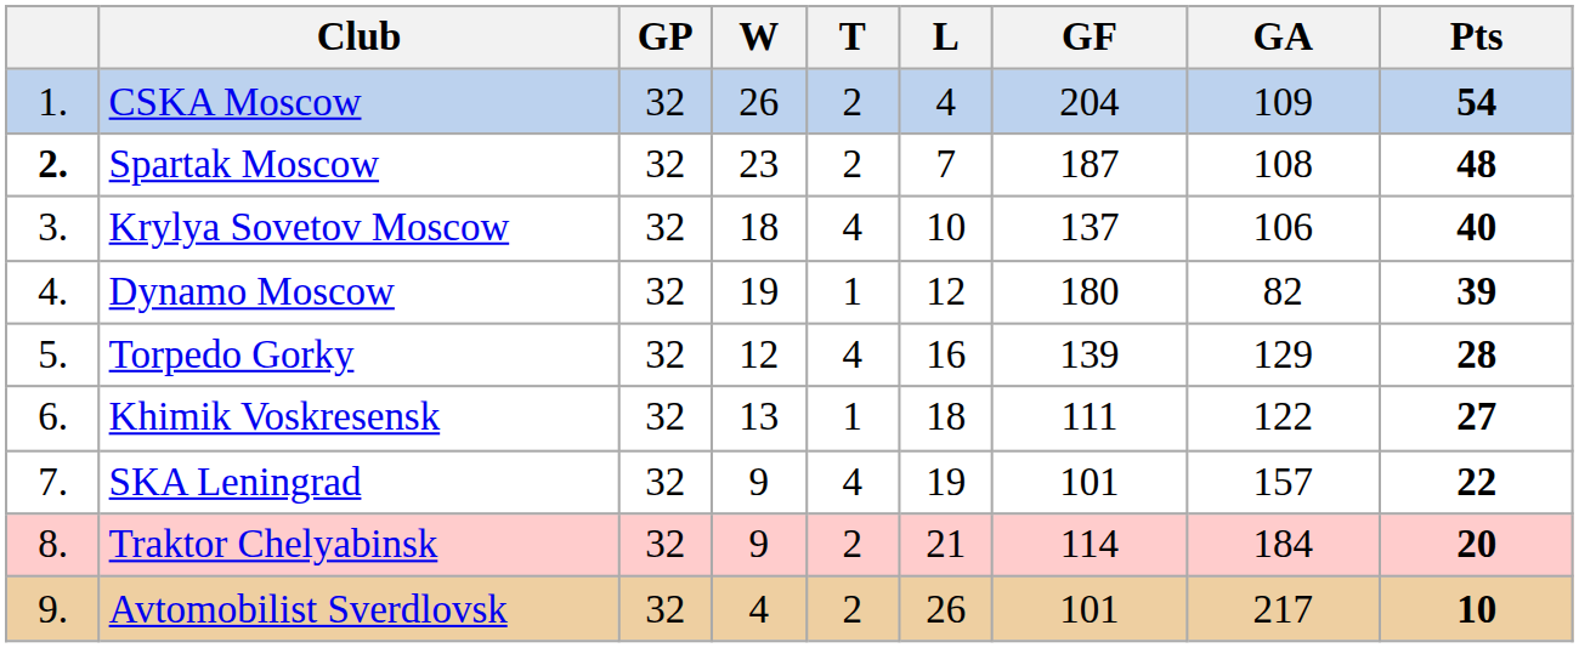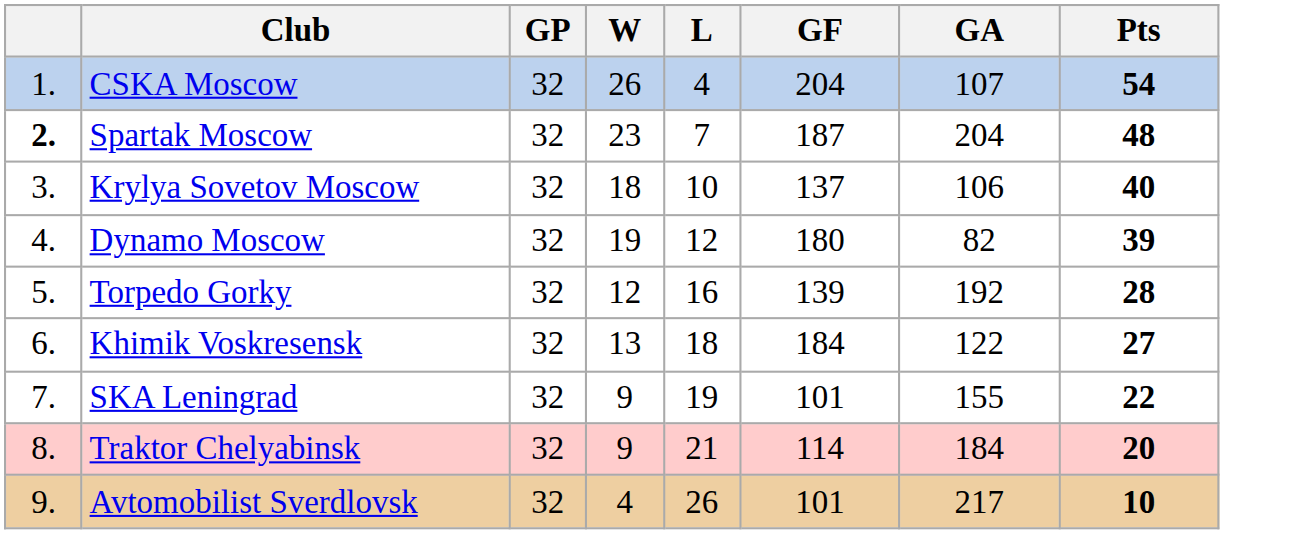 <table class="wikitable">
 <tr>
 <th width="30"></th>
 <th width="200">Club</th>
 <th width="30">GP</th>
 <th width="30">W</th>
-<th width="30">T</th>
 <th width="30">L</th>
 <th width="70">GF</th>
 <th width="70">GA</th>
 <th width="70">Pts</th>
 </tr>
 <tr bgcolor="#BCD2EE" align="center">
 <td>1.</td>
 <td align="left"><a href='#'>CSKA Moscow</a></td>
 <td>32</td>
 <td>26</td>
-<td>2</td>
 <td>4</td>
 <td>204</td>
-<td>109</td>
+<td>107</td>
 <td><strong>54</strong></td>
 </tr>
 <tr bgcolor="#FFFFFF" align="center">
 <td><strong>2.</strong></td>
 <td align="left"><a href='#'>Spartak Moscow</a></td>
 <td>32</td>
 <td>23</td>
-<td>2</td>
 <td>7</td>
 <td>187</td>
-<td>108</td>
+<td>204</td>
 <td><strong>48</strong></td>
 </tr>
 <tr bgcolor="#FFFFFF" align="center">
 <td>3.</td>
 <td align="left"><a href='#'>Krylya Sovetov Moscow</a></td>
 <td>32</td>
 <td>18</td>
-<td>4</td>
 <td>10</td>
 <td>137</td>
 <td>106</td>
 <td><strong>40</strong></td>
 </tr>
 <tr bgcolor="#FFFFFF" align="center">
 <td>4.</td>
 <td align="left"><a href='#'>Dynamo Moscow</a></td>
 <td>32</td>
 <td>19</td>
-<td>1</td>
 <td>12</td>
 <td>180</td>
 <td>82</td>
 <td><strong>39</strong></td>
 </tr>
 <tr bgcolor="#FFFFFF" align="center">
 <td>5.</td>
 <td align="left"><a href='#'>Torpedo Gorky</a></td>
 <td>32</td>
 <td>12</td>
-<td>4</td>
 <td>16</td>
 <td>139</td>
-<td>129</td>
+<td>192</td>
 <td><strong>28</strong></td>
 </tr>
 <tr bgcolor="#FFFFFF" align="center">
 <td>6.</td>
 <td align="left"><a href='#'>Khimik Voskresensk</a></td>
 <td>32</td>
 <td>13</td>
-<td>1</td>
 <td>18</td>
-<td>111</td>
+<td>184</td>
 <td>122</td>
 <td><strong>27</strong></td>
 </tr>
 <tr bgcolor="#FFFFFF" align="center">
 <td>7.</td>
 <td align="left"><a href='#'>SKA Leningrad</a></td>
 <td>32</td>
 <td>9</td>
-<td>4</td>
 <td>19</td>
 <td>101</td>
-<td>157</td>
+<td>155</td>
 <td><strong>22</strong></td>
 </tr>
 <tr bgcolor="#FFCCCC" align="center">
 <td>8.</td>
 <td align="left"><a href='#'>Traktor Chelyabinsk</a></td>
 <td>32</td>
 <td>9</td>
-<td>2</td>
 <td>21</td>
 <td>114</td>
 <td>184</td>
 <td><strong>20</strong></td>
 </tr>
 <tr bgcolor="#EECFA1" align="center">
 <td>9.</td>
 <td align="left"><a href='#'>Avtomobilist Sverdlovsk</a></td>
 <td>32</td>
 <td>4</td>
-<td>2</td>
 <td>26</td>
 <td>101</td>
 <td>217</td>
 <td><strong>10</strong></td>
 </tr>
 </table>
